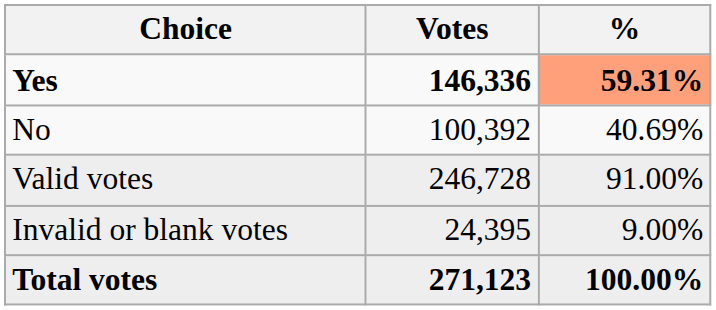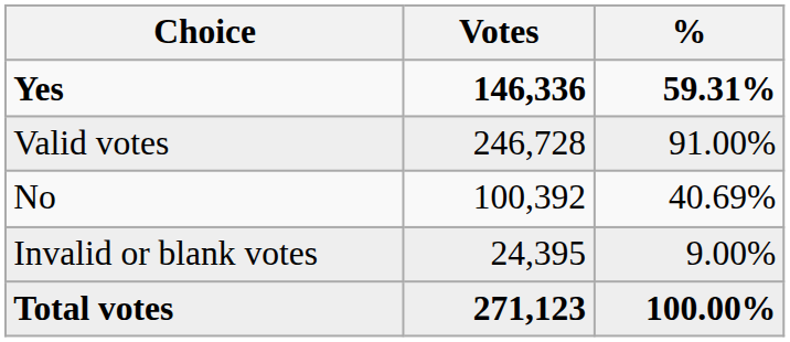 <table class="wikitable">
 <tr>
 <th style=width:11em>Choice</th>
 <th style=width:5em>Votes</th>
 <th style=width:5em>%</th>
 </tr>
 <tr>
 <td> <strong>Yes</strong></td>
 <td style="text-align: right;"><strong>146,336</strong></td>
-<td style="background: lightsalmon; text-align: right;"><strong>59.31%</strong></td>
+<td style="text-align: right;"><strong>59.31%</strong></td>
+</tr>
+<tr style="background-color:#eeeeee" |>
+<td>Valid votes</td>
+<td style="text-align: right;">246,728</td>
+<td style="text-align: right;">91.00%</td>
 </tr>
 <tr>
 <td> No</td>
 <td style="text-align: right;">100,392</td>
 <td style="text-align: right;">40.69%</td>
-</tr>
-<tr style="background-color:#eeeeee" |>
-<td>Valid votes</td>
-<td style="text-align: right;">246,728</td>
-<td style="text-align: right;">91.00%</td>
 </tr>
 <tr style="background-color:#eeeeee" |>
 <td>Invalid or blank votes</td>
 <td style="text-align: right;">24,395</td>
 <td style="text-align: right;">9.00%</td>
 </tr>
 <tr style="background-color:#eeeeee" |>
 <td><strong>Total votes </strong></td>
 <td style="text-align: right;"><strong>271,123</strong></td>
 <td style="text-align: right;"><strong>100.00%</strong></td>
 </tr>
 </table>
